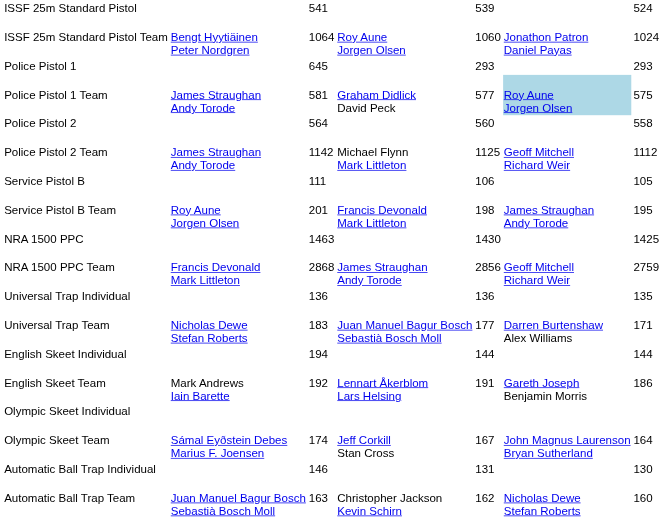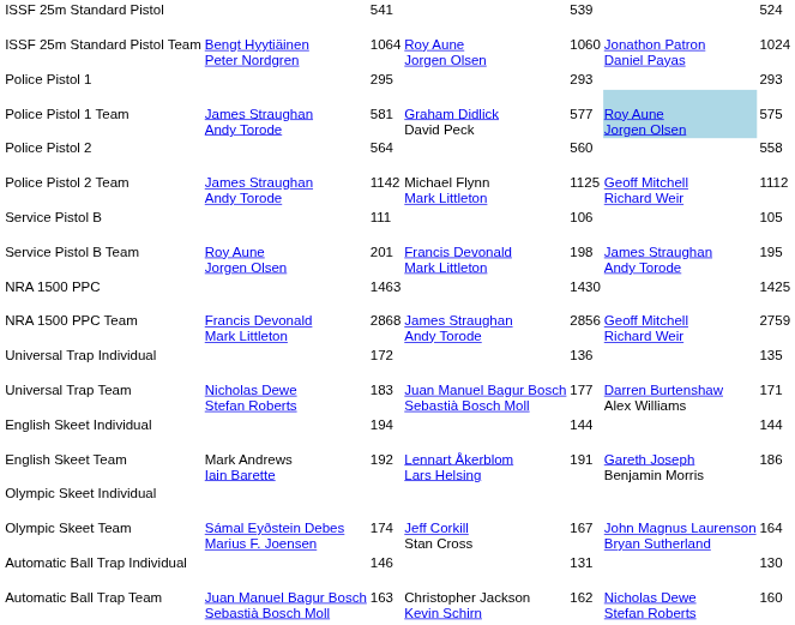 <table>
 <tr>
 <td>ISSF 25m Standard Pistol</td>
 <td></td>
 <td>541</td>
 <td></td>
 <td>539</td>
 <td></td>
 <td>524</td>
 </tr>
 <tr>
 <td>ISSF 25m Standard Pistol Team</td>
 <td><br><a href='#'>Bengt Hyytiäinen</a><br><a href='#'>Peter Nordgren</a></td>
 <td>1064</td>
 <td><br><a href='#'>Roy Aune</a><br><a href='#'>Jorgen Olsen</a></td>
 <td>1060</td>
 <td><br><a href='#'>Jonathon Patron</a><br><a href='#'>Daniel Payas</a></td>
 <td>1024</td>
 </tr>
 <tr>
 <td>Police Pistol 1</td>
 <td></td>
-<td>645</td>
+<td>295</td>
 <td></td>
 <td>293</td>
 <td></td>
 <td>293</td>
 </tr>
 <tr>
 <td>Police Pistol 1 Team</td>
 <td><br><a href='#'>James Straughan</a><br><a href='#'>Andy Torode</a></td>
 <td>581</td>
 <td><br><a href='#'>Graham Didlick</a><br>David Peck</td>
 <td>577</td>
 <td style="background: lightblue;"><br><a href='#'>Roy Aune</a><br><a href='#'>Jorgen Olsen</a></td>
 <td>575</td>
 </tr>
 <tr>
 <td>Police Pistol 2</td>
 <td></td>
 <td>564</td>
 <td></td>
 <td>560</td>
 <td></td>
 <td>558</td>
 </tr>
 <tr>
 <td>Police Pistol 2 Team</td>
 <td><br><a href='#'>James Straughan</a><br><a href='#'>Andy Torode</a></td>
 <td>1142</td>
 <td><br>Michael Flynn<br><a href='#'>Mark Littleton</a></td>
 <td>1125</td>
 <td><br><a href='#'>Geoff Mitchell</a><br><a href='#'>Richard Weir</a></td>
 <td>1112</td>
 </tr>
 <tr>
 <td>Service Pistol B</td>
 <td></td>
 <td>111</td>
 <td></td>
 <td>106</td>
 <td></td>
 <td>105</td>
 </tr>
 <tr>
 <td>Service Pistol B Team</td>
 <td><br><a href='#'>Roy Aune</a><br><a href='#'>Jorgen Olsen</a></td>
 <td>201</td>
 <td><br><a href='#'>Francis Devonald</a><br><a href='#'>Mark Littleton</a></td>
 <td>198</td>
 <td><br><a href='#'>James Straughan</a><br><a href='#'>Andy Torode</a></td>
 <td>195</td>
 </tr>
 <tr>
 <td>NRA 1500 PPC</td>
 <td></td>
 <td>1463</td>
 <td></td>
 <td>1430</td>
 <td></td>
 <td>1425</td>
 </tr>
 <tr>
 <td>NRA 1500 PPC Team</td>
 <td><br><a href='#'>Francis Devonald</a><br><a href='#'>Mark Littleton</a></td>
 <td>2868</td>
 <td><br><a href='#'>James Straughan</a><br><a href='#'>Andy Torode</a></td>
 <td>2856</td>
 <td><br><a href='#'>Geoff Mitchell</a><br><a href='#'>Richard Weir</a></td>
 <td>2759</td>
 </tr>
 <tr>
 <td>Universal Trap Individual</td>
 <td></td>
-<td>136</td>
+<td>172</td>
 <td></td>
 <td>136</td>
 <td></td>
 <td>135</td>
 </tr>
 <tr>
 <td>Universal Trap Team</td>
 <td><br><a href='#'>Nicholas Dewe</a><br><a href='#'>Stefan Roberts</a></td>
 <td>183</td>
 <td><br><a href='#'>Juan Manuel Bagur Bosch</a><br><a href='#'>Sebastià Bosch Moll</a></td>
 <td>177</td>
 <td><br><a href='#'>Darren Burtenshaw</a><br>Alex Williams</td>
 <td>171</td>
 </tr>
 <tr>
 <td>English Skeet Individual</td>
 <td></td>
 <td>194</td>
 <td></td>
 <td>144</td>
 <td></td>
 <td>144</td>
 </tr>
 <tr>
 <td>English Skeet Team</td>
 <td><br>Mark Andrews<br><a href='#'>Iain Barette</a></td>
 <td>192</td>
 <td><br><a href='#'>Lennart Åkerblom</a><br><a href='#'>Lars Helsing</a></td>
 <td>191</td>
 <td><br><a href='#'>Gareth Joseph</a><br>Benjamin Morris</td>
 <td>186</td>
 </tr>
 <tr>
 <td>Olympic Skeet Individual</td>
 <td></td>
 <td></td>
 <td></td>
 <td></td>
 <td></td>
 <td></td>
 </tr>
 <tr>
 <td>Olympic Skeet Team</td>
 <td><br><a href='#'>Sámal Eyðstein Debes</a><br><a href='#'>Marius F. Joensen</a></td>
 <td>174</td>
 <td><br><a href='#'>Jeff Corkill</a><br>Stan Cross</td>
 <td>167</td>
 <td><br><a href='#'>John Magnus Laurenson</a><br><a href='#'>Bryan Sutherland</a></td>
 <td>164</td>
 </tr>
 <tr>
 <td>Automatic Ball Trap Individual</td>
 <td></td>
 <td>146</td>
 <td></td>
 <td>131</td>
 <td></td>
 <td>130</td>
 </tr>
 <tr>
 <td>Automatic Ball Trap Team</td>
 <td><br><a href='#'>Juan Manuel Bagur Bosch</a><br><a href='#'>Sebastià Bosch Moll</a></td>
 <td>163</td>
 <td><br>Christopher Jackson<br><a href='#'>Kevin Schirn</a></td>
 <td>162</td>
 <td><br><a href='#'>Nicholas Dewe</a><br><a href='#'>Stefan Roberts</a></td>
 <td>160</td>
 </tr>
 </table>
